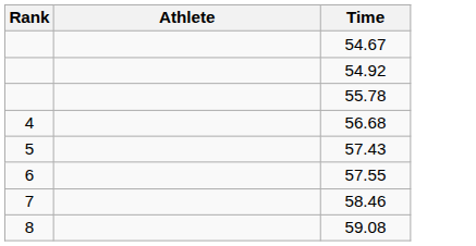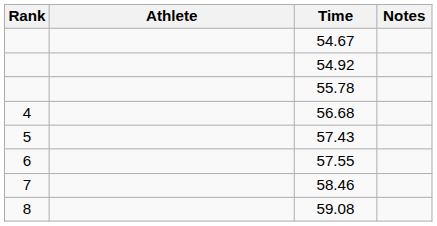 <table class="wikitable" style="text-align:center">
 <tr>
 <th width=40>Rank</th>
 <th width=250>Athlete</th>
 <th width=80>Time</th>
+<th width=50>Notes</th>
 </tr>
 <tr>
 <td></td>
 <td align=left></td>
 <td>54.67</td>
+<td></td>
 </tr>
 <tr>
 <td></td>
 <td align=left></td>
 <td>54.92</td>
+<td></td>
 </tr>
 <tr>
 <td></td>
 <td align=left></td>
 <td>55.78</td>
+<td></td>
 </tr>
 <tr>
 <td>4</td>
 <td align=left></td>
 <td>56.68</td>
+<td></td>
 </tr>
 <tr>
 <td>5</td>
 <td align=left></td>
 <td>57.43</td>
+<td></td>
 </tr>
 <tr>
 <td>6</td>
 <td align=left></td>
 <td>57.55</td>
+<td></td>
 </tr>
 <tr>
 <td>7</td>
 <td align=left></td>
 <td>58.46</td>
+<td></td>
 </tr>
 <tr>
 <td>8</td>
 <td align=left></td>
 <td>59.08</td>
+<td></td>
 </tr>
 </table>
